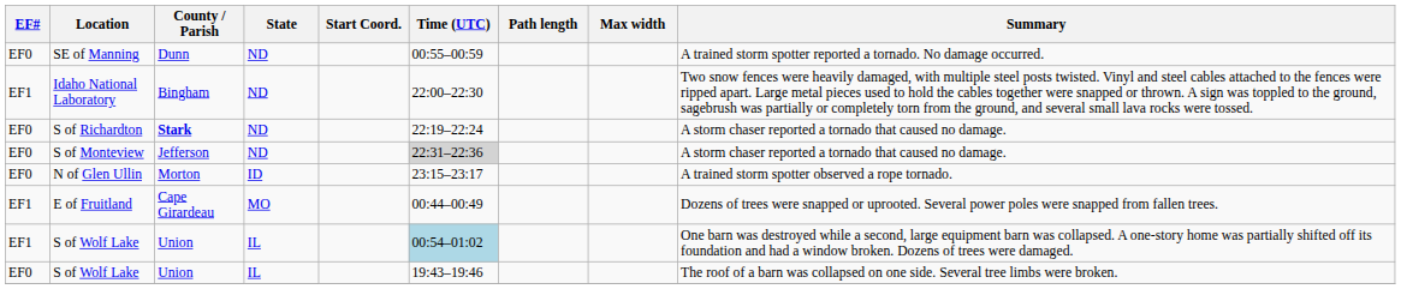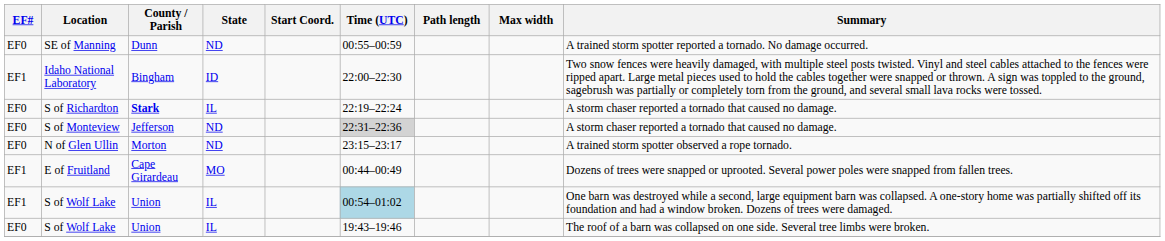 <table class="wikitable sortable" style="width:100%;">
 <tr>
 <th scope="col"  style="width:3%; text-align:center;"><a href='#'>EF#</a></th>
 <th scope="col"  style="width:7%; text-align:center;" class="unsortable">Location</th>
 <th scope="col"  style="width:6%; text-align:center;" class="unsortable">County / Parish</th>
 <th scope="col"  style="width:5%; text-align:center;">State</th>
 <th scope="col"  style="width:6%; text-align:center;">Start Coord.</th>
 <th scope="col"  style="width:6%; text-align:center;">Time (<a href='#'>UTC</a>)</th>
 <th scope="col"  style="width:6%; text-align:center;">Path length</th>
 <th scope="col"  style="width:6%; text-align:center;">Max width</th>
 <th scope="col" class="unsortable" style="width:48%; text-align:center;">Summary</th>
 </tr>
 <tr>
 <td bgcolor=>EF0</td>
 <td>SE of <a href='#'>Manning</a></td>
 <td><a href='#'>Dunn</a></td>
 <td><a href='#'>ND</a></td>
 <td></td>
 <td>00:55–00:59</td>
 <td></td>
 <td></td>
 <td>A trained storm spotter reported a tornado. No damage occurred.</td>
 </tr>
 <tr>
 <td bgcolor=>EF1</td>
 <td><a href='#'>Idaho National Laboratory</a></td>
 <td><a href='#'>Bingham</a></td>
-<td><a href='#'>ND</a></td>
+<td><a href='#'>ID</a></td>
 <td></td>
 <td>22:00–22:30</td>
 <td></td>
 <td></td>
 <td>Two snow fences were heavily damaged, with multiple steel posts twisted. Vinyl and steel cables attached to the fences were ripped apart. Large metal pieces used to hold the cables together were snapped or thrown. A sign was toppled to the ground, sagebrush was partially or completely torn from the ground, and several small lava rocks were tossed.</td>
 </tr>
 <tr>
 <td bgcolor=>EF0</td>
 <td>S of <a href='#'>Richardton</a></td>
 <td><strong><a href='#'>Stark</a></strong></td>
-<td><a href='#'>ND</a></td>
+<td><a href='#'>IL</a></td>
 <td></td>
 <td>22:19–22:24</td>
 <td></td>
 <td></td>
 <td>A storm chaser reported a tornado that caused no damage.</td>
 </tr>
 <tr>
 <td bgcolor=>EF0</td>
 <td>S of <a href='#'>Monteview</a></td>
 <td><a href='#'>Jefferson</a></td>
 <td><a href='#'>ND</a></td>
 <td></td>
 <td style="background: lightgrey;">22:31–22:36</td>
 <td></td>
 <td></td>
 <td>A storm chaser reported a tornado that caused no damage.</td>
 </tr>
 <tr>
 <td bgcolor=>EF0</td>
 <td>N of <a href='#'>Glen Ullin</a></td>
 <td><a href='#'>Morton</a></td>
-<td><a href='#'>ID</a></td>
+<td><a href='#'>ND</a></td>
 <td></td>
 <td>23:15–23:17</td>
 <td></td>
 <td></td>
 <td>A trained storm spotter observed a rope tornado.</td>
 </tr>
 <tr>
 <td bgcolor=>EF1</td>
 <td>E of <a href='#'>Fruitland</a></td>
 <td><a href='#'>Cape Girardeau</a></td>
 <td><a href='#'>MO</a></td>
 <td></td>
 <td>00:44–00:49</td>
 <td></td>
 <td></td>
 <td>Dozens of trees were snapped or uprooted. Several power poles were snapped from fallen trees.</td>
 </tr>
 <tr>
 <td bgcolor=>EF1</td>
 <td>S of <a href='#'>Wolf Lake</a></td>
 <td><a href='#'>Union</a></td>
 <td><a href='#'>IL</a></td>
 <td></td>
 <td style="background: lightblue;">00:54–01:02</td>
 <td></td>
 <td></td>
 <td>One barn was destroyed while a second, large equipment barn was collapsed. A one-story home was partially shifted off its foundation and had a window broken. Dozens of trees were damaged.</td>
 </tr>
 <tr>
 <td bgcolor=>EF0</td>
 <td>S of <a href='#'>Wolf Lake</a></td>
 <td><a href='#'>Union</a></td>
 <td><a href='#'>IL</a></td>
 <td></td>
 <td>19:43–19:46</td>
 <td></td>
 <td></td>
 <td>The roof of a barn was collapsed on one side. Several tree limbs were broken.</td>
 </tr>
 <tr>
 </tr>
 </table>
